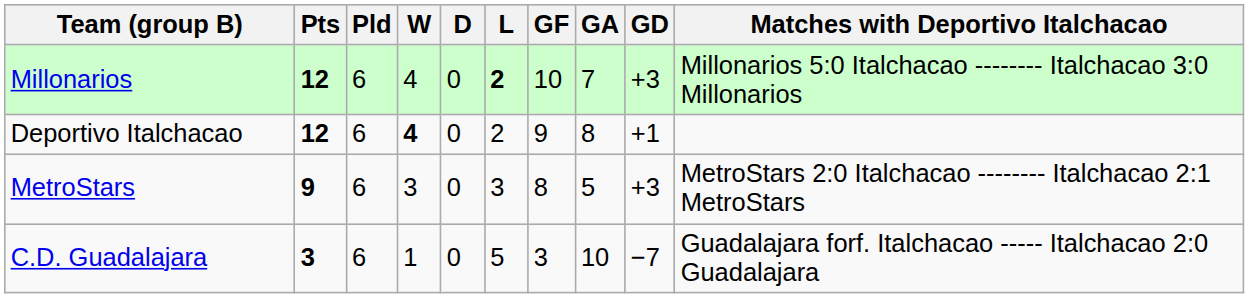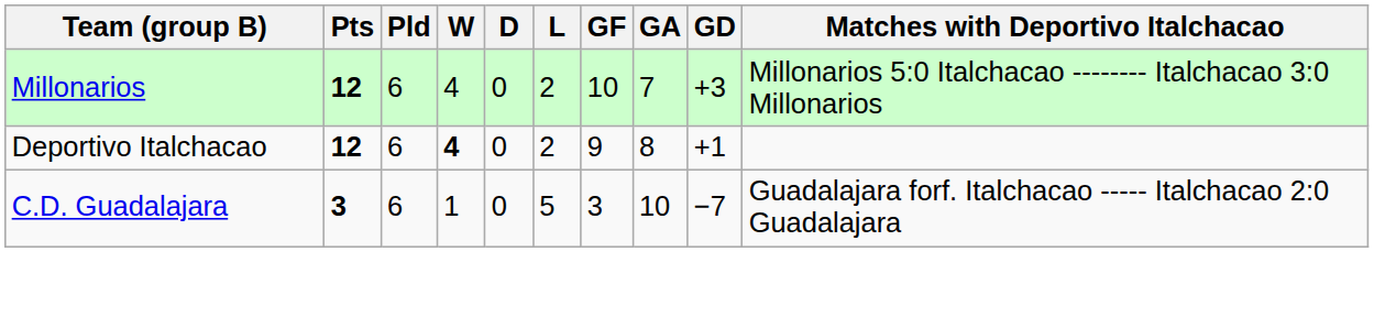 <table class="wikitable" style="text-align:left;">
 <tr>
 <th width=175>Team (group B)</th>
 <th style="width:20px;" abbr="Points">Pts</th>
 <th style="width:20px;" abbr="Played">Pld</th>
 <th style="width:20px;" abbr="Won">W</th>
 <th style="width:20px;" abbr="Drawn">D</th>
 <th style="width:20px;" abbr="Lost">L</th>
 <th style="width:20px;" abbr="Goals for">GF</th>
 <th style="width:20px;" abbr="Goals against">GA</th>
 <th style="width:20px;" abbr="Goal difference">GD</th>
 <th width=350>Matches with Deportivo Italchacao</th>
 </tr>
 <tr style="background:#cfc;">
 <td style="text-align:left;"> <a href='#'>Millonarios</a></td>
 <td><strong>12</strong></td>
 <td>6</td>
 <td>4</td>
 <td>0</td>
-<td><strong>2</strong></td>
+<td>2</td>
 <td>10</td>
 <td>7</td>
 <td>+3</td>
 <td>Millonarios 5:0 Italchacao -------- Italchacao 3:0 Millonarios</td>
 </tr>
 <tr>
 <td style="text-align:left;"> Deportivo Italchacao</td>
 <td><strong>12</strong></td>
 <td>6</td>
 <td><strong>4</strong></td>
 <td>0</td>
 <td>2</td>
 <td>9</td>
 <td>8</td>
 <td>+1</td>
 </tr>
 <tr>
-<td style="text-align:left;"> <a href='#'>MetroStars</a></td>
-<td><strong>9</strong></td>
-<td>6</td>
-<td>3</td>
-<td>0</td>
-<td>3</td>
-<td>8</td>
-<td>5</td>
-<td>+3</td>
-<td>MetroStars 2:0 Italchacao -------- Italchacao 2:1 MetroStars</td>
-</tr>
-<tr>
 <td style="text-align:left;"> <a href='#'>C.D. Guadalajara</a></td>
 <td><strong>3</strong></td>
 <td>6</td>
 <td>1</td>
 <td>0</td>
 <td>5</td>
 <td>3</td>
 <td>10</td>
 <td>−7</td>
 <td>Guadalajara forf. Italchacao ----- Italchacao 2:0 Guadalajara</td>
 </tr>
 </table>
